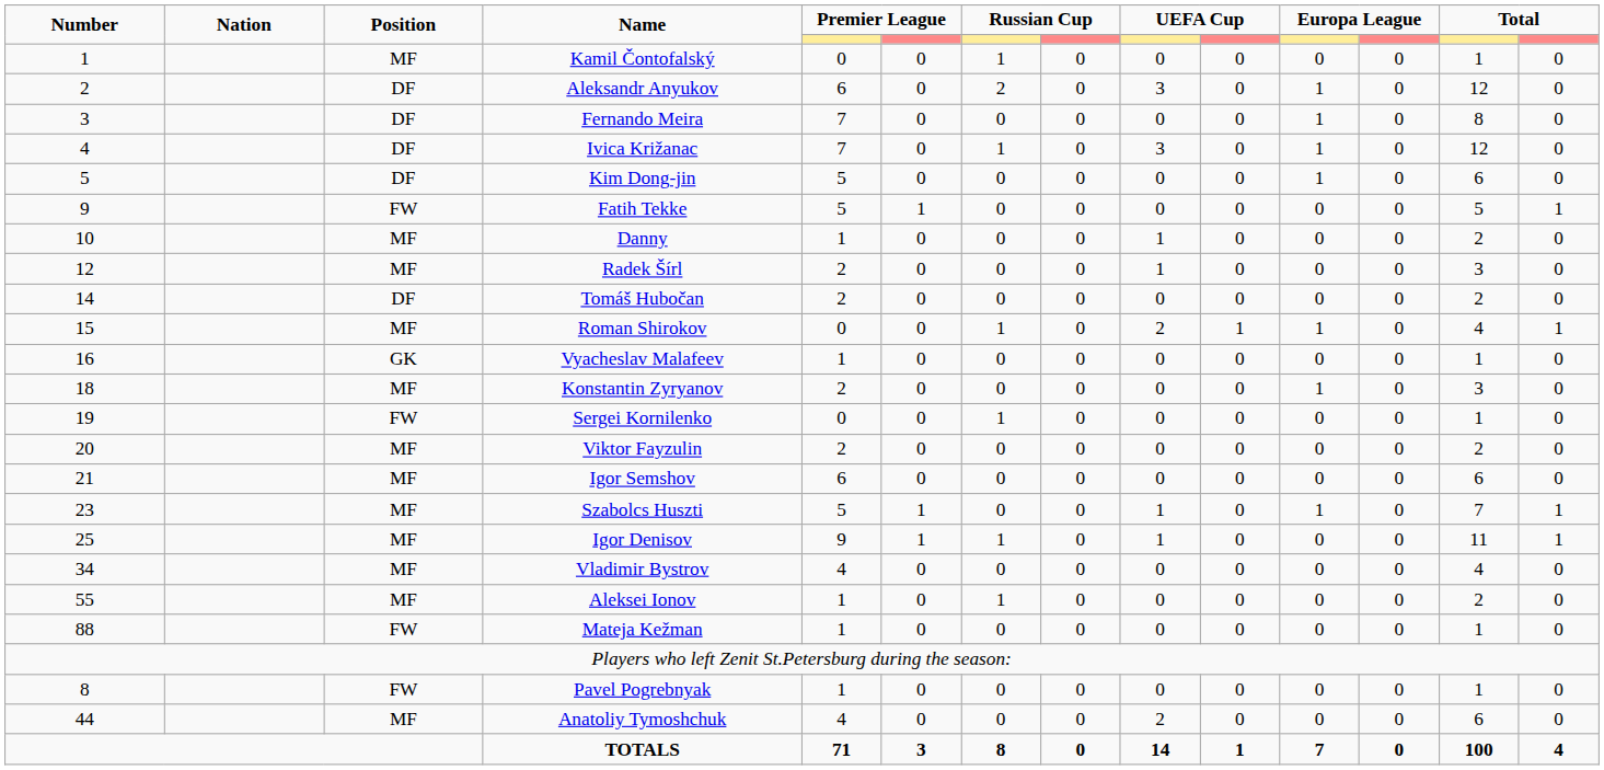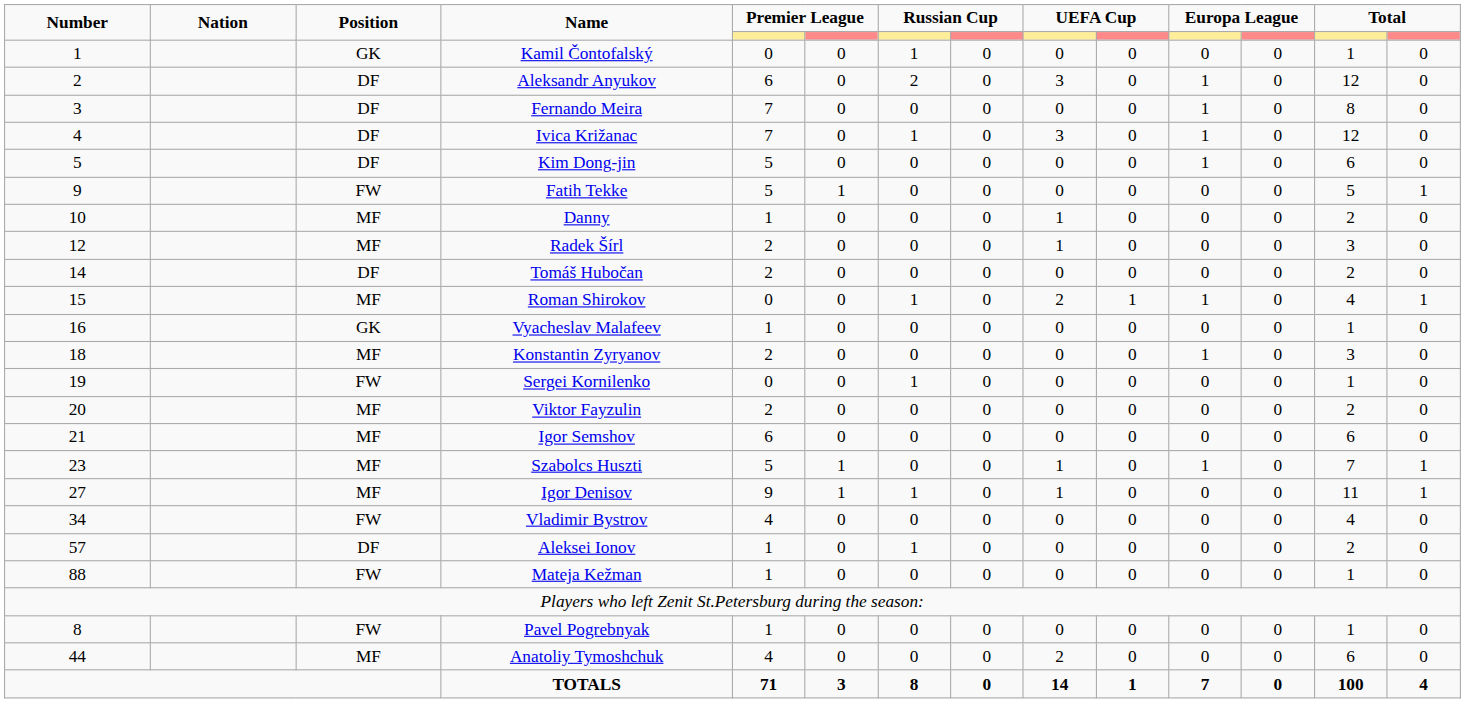 <table class="wikitable" style="font-size: 100%; text-align: center;">
 <tr>
 <td rowspan="2" width="10%" align="center"><strong>Number</strong></td>
 <td rowspan="2" width="10%" align="center"><strong>Nation</strong></td>
 <td rowspan="2" width="10%" align="center"><strong>Position</strong></td>
 <td rowspan="2" width="20%" align="center"><strong>Name</strong></td>
 <td colspan="2" align="center"><strong>Premier League</strong></td>
 <td colspan="2" align="center"><strong>Russian Cup</strong></td>
 <td colspan="2" align="center"><strong>UEFA Cup</strong></td>
 <td colspan="2" align="center"><strong>Europa League</strong></td>
 <td colspan="2" align="center"><strong>Total</strong></td>
 </tr>
 <tr>
 <th width=60 style="background: #FFEE99"></th>
 <th width=60 style="background: #FF8888"></th>
 <th width=60 style="background: #FFEE99"></th>
 <th width=60 style="background: #FF8888"></th>
 <th width=60 style="background: #FFEE99"></th>
 <th width=60 style="background: #FF8888"></th>
 <th width=60 style="background: #FFEE99"></th>
 <th width=60 style="background: #FF8888"></th>
 <th width=60 style="background: #FFEE99"></th>
 <th width=60 style="background: #FF8888"></th>
 </tr>
 <tr>
 <td>1</td>
 <td></td>
-<td>MF</td>
+<td>GK</td>
 <td><a href='#'>Kamil Čontofalský</a></td>
 <td>0</td>
 <td>0</td>
 <td>1</td>
 <td>0</td>
 <td>0</td>
 <td>0</td>
 <td>0</td>
 <td>0</td>
 <td>1</td>
 <td>0</td>
 </tr>
 <tr>
 <td>2</td>
 <td></td>
 <td>DF</td>
 <td><a href='#'>Aleksandr Anyukov</a></td>
 <td>6</td>
 <td>0</td>
 <td>2</td>
 <td>0</td>
 <td>3</td>
 <td>0</td>
 <td>1</td>
 <td>0</td>
 <td>12</td>
 <td>0</td>
 </tr>
 <tr>
 <td>3</td>
 <td></td>
 <td>DF</td>
 <td><a href='#'>Fernando Meira</a></td>
 <td>7</td>
 <td>0</td>
 <td>0</td>
 <td>0</td>
 <td>0</td>
 <td>0</td>
 <td>1</td>
 <td>0</td>
 <td>8</td>
 <td>0</td>
 </tr>
 <tr>
 <td>4</td>
 <td></td>
 <td>DF</td>
 <td><a href='#'>Ivica Križanac</a></td>
 <td>7</td>
 <td>0</td>
 <td>1</td>
 <td>0</td>
 <td>3</td>
 <td>0</td>
 <td>1</td>
 <td>0</td>
 <td>12</td>
 <td>0</td>
 </tr>
 <tr>
 <td>5</td>
 <td></td>
 <td>DF</td>
 <td><a href='#'>Kim Dong-jin</a></td>
 <td>5</td>
 <td>0</td>
 <td>0</td>
 <td>0</td>
 <td>0</td>
 <td>0</td>
 <td>1</td>
 <td>0</td>
 <td>6</td>
 <td>0</td>
 </tr>
 <tr>
 <td>9</td>
 <td></td>
 <td>FW</td>
 <td><a href='#'>Fatih Tekke</a></td>
 <td>5</td>
 <td>1</td>
 <td>0</td>
 <td>0</td>
 <td>0</td>
 <td>0</td>
 <td>0</td>
 <td>0</td>
 <td>5</td>
 <td>1</td>
 </tr>
 <tr>
 <td>10</td>
 <td></td>
 <td>MF</td>
 <td><a href='#'>Danny</a></td>
 <td>1</td>
 <td>0</td>
 <td>0</td>
 <td>0</td>
 <td>1</td>
 <td>0</td>
 <td>0</td>
 <td>0</td>
 <td>2</td>
 <td>0</td>
 </tr>
 <tr>
 <td>12</td>
 <td></td>
 <td>MF</td>
 <td><a href='#'>Radek Šírl</a></td>
 <td>2</td>
 <td>0</td>
 <td>0</td>
 <td>0</td>
 <td>1</td>
 <td>0</td>
 <td>0</td>
 <td>0</td>
 <td>3</td>
 <td>0</td>
 </tr>
 <tr>
 <td>14</td>
 <td></td>
 <td>DF</td>
 <td><a href='#'>Tomáš Hubočan</a></td>
 <td>2</td>
 <td>0</td>
 <td>0</td>
 <td>0</td>
 <td>0</td>
 <td>0</td>
 <td>0</td>
 <td>0</td>
 <td>2</td>
 <td>0</td>
 </tr>
 <tr>
 <td>15</td>
 <td></td>
 <td>MF</td>
 <td><a href='#'>Roman Shirokov</a></td>
 <td>0</td>
 <td>0</td>
 <td>1</td>
 <td>0</td>
 <td>2</td>
 <td>1</td>
 <td>1</td>
 <td>0</td>
 <td>4</td>
 <td>1</td>
 </tr>
 <tr>
 <td>16</td>
 <td></td>
 <td>GK</td>
 <td><a href='#'>Vyacheslav Malafeev</a></td>
 <td>1</td>
 <td>0</td>
 <td>0</td>
 <td>0</td>
 <td>0</td>
 <td>0</td>
 <td>0</td>
 <td>0</td>
 <td>1</td>
 <td>0</td>
 </tr>
 <tr>
 <td>18</td>
 <td></td>
 <td>MF</td>
 <td><a href='#'>Konstantin Zyryanov</a></td>
 <td>2</td>
 <td>0</td>
 <td>0</td>
 <td>0</td>
 <td>0</td>
 <td>0</td>
 <td>1</td>
 <td>0</td>
 <td>3</td>
 <td>0</td>
 </tr>
 <tr>
 <td>19</td>
 <td></td>
 <td>FW</td>
 <td><a href='#'>Sergei Kornilenko</a></td>
 <td>0</td>
 <td>0</td>
 <td>1</td>
 <td>0</td>
 <td>0</td>
 <td>0</td>
 <td>0</td>
 <td>0</td>
 <td>1</td>
 <td>0</td>
 </tr>
 <tr>
 <td>20</td>
 <td></td>
 <td>MF</td>
 <td><a href='#'>Viktor Fayzulin</a></td>
 <td>2</td>
 <td>0</td>
 <td>0</td>
 <td>0</td>
 <td>0</td>
 <td>0</td>
 <td>0</td>
 <td>0</td>
 <td>2</td>
 <td>0</td>
 </tr>
 <tr>
 <td>21</td>
 <td></td>
 <td>MF</td>
 <td><a href='#'>Igor Semshov</a></td>
 <td>6</td>
 <td>0</td>
 <td>0</td>
 <td>0</td>
 <td>0</td>
 <td>0</td>
 <td>0</td>
 <td>0</td>
 <td>6</td>
 <td>0</td>
 </tr>
 <tr>
 <td>23</td>
 <td></td>
 <td>MF</td>
 <td><a href='#'>Szabolcs Huszti</a></td>
 <td>5</td>
 <td>1</td>
 <td>0</td>
 <td>0</td>
 <td>1</td>
 <td>0</td>
 <td>1</td>
 <td>0</td>
 <td>7</td>
 <td>1</td>
 </tr>
 <tr>
-<td>25</td>
+<td>27</td>
 <td></td>
 <td>MF</td>
 <td><a href='#'>Igor Denisov</a></td>
 <td>9</td>
 <td>1</td>
 <td>1</td>
 <td>0</td>
 <td>1</td>
 <td>0</td>
 <td>0</td>
 <td>0</td>
 <td>11</td>
 <td>1</td>
 </tr>
 <tr>
 <td>34</td>
 <td></td>
-<td>MF</td>
+<td>FW</td>
 <td><a href='#'>Vladimir Bystrov</a></td>
 <td>4</td>
 <td>0</td>
 <td>0</td>
 <td>0</td>
 <td>0</td>
 <td>0</td>
 <td>0</td>
 <td>0</td>
 <td>4</td>
 <td>0</td>
 </tr>
 <tr>
-<td>55</td>
+<td>57</td>
 <td></td>
-<td>MF</td>
+<td>DF</td>
 <td><a href='#'>Aleksei Ionov</a></td>
 <td>1</td>
 <td>0</td>
 <td>1</td>
 <td>0</td>
 <td>0</td>
 <td>0</td>
 <td>0</td>
 <td>0</td>
 <td>2</td>
 <td>0</td>
 </tr>
 <tr>
 <td>88</td>
 <td></td>
 <td>FW</td>
 <td><a href='#'>Mateja Kežman</a></td>
 <td>1</td>
 <td>0</td>
 <td>0</td>
 <td>0</td>
 <td>0</td>
 <td>0</td>
 <td>0</td>
 <td>0</td>
 <td>1</td>
 <td>0</td>
 </tr>
 <tr>
 <td colspan="14"><em>Players who left Zenit St.Petersburg during the season:</em></td>
 </tr>
 <tr>
 <td>8</td>
 <td></td>
 <td>FW</td>
 <td><a href='#'>Pavel Pogrebnyak</a></td>
 <td>1</td>
 <td>0</td>
 <td>0</td>
 <td>0</td>
 <td>0</td>
 <td>0</td>
 <td>0</td>
 <td>0</td>
 <td>1</td>
 <td>0</td>
 </tr>
 <tr>
 <td>44</td>
 <td></td>
 <td>MF</td>
 <td><a href='#'>Anatoliy Tymoshchuk</a></td>
 <td>4</td>
 <td>0</td>
 <td>0</td>
 <td>0</td>
 <td>2</td>
 <td>0</td>
 <td>0</td>
 <td>0</td>
 <td>6</td>
 <td>0</td>
 </tr>
 <tr>
 <td colspan="3"></td>
 <td><strong>TOTALS</strong></td>
 <td><strong>71</strong></td>
 <td><strong>3</strong></td>
 <td><strong>8</strong></td>
 <td><strong>0</strong></td>
 <td><strong>14</strong></td>
 <td><strong>1</strong></td>
 <td><strong>7</strong></td>
 <td><strong>0</strong></td>
 <td><strong>100</strong></td>
 <td><strong>4</strong></td>
 </tr>
 </table>
